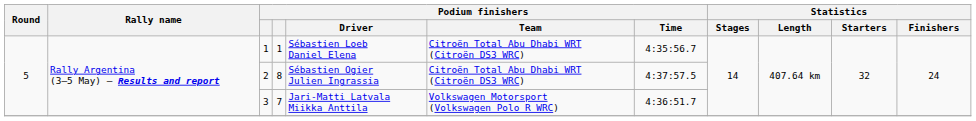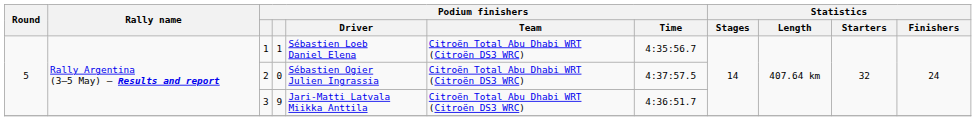 <table class="wikitable" width=90% style="font-size:85%;">
 <tr>
 <th rowspan=2>Round</th>
 <th style="width:22em" rowspan=2>Rally name</th>
 <th colspan=5>Podium finishers</th>
 <th colspan=4>Statistics</th>
 </tr>
 <tr>
 <th></th>
 <th></th>
 <th>Driver</th>
 <th>Team</th>
 <th>Time</th>
 <th>Stages</th>
 <th>Length</th>
 <th>Starters</th>
 <th>Finishers</th>
 </tr>
 <tr>
 <td rowspan=3 align=center>5</td>
 <td rowspan=3 nowrap> <a href='#'>Rally Argentina</a><br>(3–5 May) — <strong><em><a href='#'>Results and report</a></em></strong></td>
 <td align=center>1</td>
 <td align=center>1</td>
 <td nowrap> <a href='#'>Sébastien Loeb</a><br> <a href='#'>Daniel Elena</a></td>
 <td nowrap> <a href='#'>Citroën Total Abu Dhabi WRT</a><br> (<a href='#'>Citroën DS3 WRC</a>)</td>
 <td align=center>4:35:56.7</td>
 <td rowspan=3 align=center>14</td>
 <td rowspan=3 align=center>407.64 km</td>
 <td rowspan=3 align=center>32</td>
 <td rowspan=3 align=center>24</td>
 </tr>
 <tr>
 <td align=center>2</td>
-<td align=center>8</td>
+<td align=center>0</td>
 <td nowrap> <a href='#'>Sébastien Ogier</a><br> <a href='#'>Julien Ingrassia</a></td>
 <td nowrap> <a href='#'>Citroën Total Abu Dhabi WRT</a><br> (<a href='#'>Citroën DS3 WRC</a>)</td>
 <td align=center>4:37:57.5</td>
 </tr>
 <tr>
 <td align=center>3</td>
-<td align=center>7</td>
+<td align=center>9</td>
 <td nowrap> <a href='#'>Jari-Matti Latvala</a><br> <a href='#'>Miikka Anttila</a></td>
-<td nowrap> <a href='#'>Volkswagen Motorsport</a><br> (<a href='#'>Volkswagen Polo R WRC</a>)</td>
+<td nowrap> <a href='#'>Citroën Total Abu Dhabi WRT</a><br> (<a href='#'>Citroën DS3 WRC</a>)</td>
 <td align=center>4:36:51.7</td>
 </tr>
 <tr>
 </tr>
 </table>
